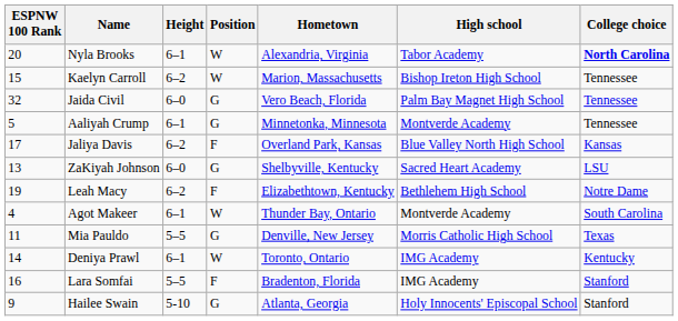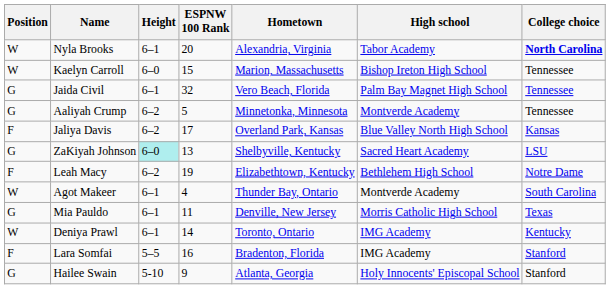 <table class="wikitable sortable" style="font-size: 75%" style="width: 90%">
 <tr>
-<th>ESPNW<br> 100 Rank</th>
+<th>Position</th>
 <th>Name</th>
 <th>Height</th>
-<th>Position</th>
+<th>ESPNW<br> 100 Rank</th>
 <th>Hometown</th>
 <th>High school</th>
 <th>College choice</th>
 </tr>
 <tr>
-<td>20</td>
+<td>W</td>
 <td>Nyla Brooks</td>
 <td>6–1</td>
-<td>W</td>
+<td>20</td>
 <td><a href='#'>Alexandria, Virginia</a></td>
 <td><a href='#'>Tabor Academy</a></td>
 <td><strong><a href='#'>North Carolina</a></strong></td>
 </tr>
 <tr>
+<td>W</td>
+<td>Kaelyn Carroll</td>
+<td>6–0</td>
 <td>15</td>
-<td>Kaelyn Carroll</td>
-<td>6–2</td>
-<td>W</td>
 <td><a href='#'>Marion, Massachusetts</a></td>
 <td><a href='#'>Bishop Ireton High School</a></td>
 <td>Tennessee</td>
 </tr>
 <tr>
+<td>G</td>
+<td>Jaida Civil</td>
+<td>6–1</td>
 <td>32</td>
-<td>Jaida Civil</td>
-<td>6–0</td>
-<td>G</td>
 <td><a href='#'>Vero Beach, Florida</a></td>
 <td><a href='#'>Palm Bay Magnet High School</a></td>
 <td><a href='#'>Tennessee</a></td>
 </tr>
 <tr>
+<td>G</td>
+<td>Aaliyah Crump</td>
+<td>6–2</td>
 <td>5</td>
-<td>Aaliyah Crump</td>
-<td>6–1</td>
-<td>G</td>
 <td><a href='#'>Minnetonka, Minnesota</a></td>
 <td><a href='#'>Montverde Academy</a></td>
 <td>Tennessee</td>
 </tr>
 <tr>
-<td>17</td>
+<td>F</td>
 <td>Jaliya Davis</td>
 <td>6–2</td>
-<td>F</td>
+<td>17</td>
 <td><a href='#'>Overland Park, Kansas</a></td>
 <td><a href='#'>Blue Valley North High School</a></td>
 <td><a href='#'>Kansas</a></td>
 </tr>
 <tr>
+<td>G</td>
+<td>ZaKiyah Johnson</td>
+<td style="background: paleturquoise;">6–0</td>
 <td>13</td>
-<td>ZaKiyah Johnson</td>
-<td>6–0</td>
-<td>G</td>
 <td><a href='#'>Shelbyville, Kentucky</a></td>
 <td><a href='#'>Sacred Heart Academy</a></td>
 <td><a href='#'>LSU</a></td>
 </tr>
 <tr>
-<td>19</td>
+<td>F</td>
 <td>Leah Macy</td>
 <td>6–2</td>
-<td>F</td>
+<td>19</td>
 <td><a href='#'>Elizabethtown, Kentucky</a></td>
 <td><a href='#'>Bethlehem High School</a></td>
 <td><a href='#'>Notre Dame</a></td>
 </tr>
 <tr>
-<td>4</td>
+<td>W</td>
 <td>Agot Makeer</td>
 <td>6–1</td>
-<td>W</td>
+<td>4</td>
 <td><a href='#'>Thunder Bay, Ontario</a></td>
 <td>Montverde Academy</td>
 <td><a href='#'>South Carolina</a></td>
 </tr>
 <tr>
+<td>G</td>
+<td>Mia Pauldo</td>
+<td>6–1</td>
 <td>11</td>
-<td>Mia Pauldo</td>
-<td>5–5</td>
-<td>G</td>
 <td><a href='#'>Denville, New Jersey</a></td>
 <td><a href='#'>Morris Catholic High School</a></td>
 <td><a href='#'>Texas</a></td>
 </tr>
 <tr>
-<td>14</td>
+<td>W</td>
 <td>Deniya Prawl</td>
 <td>6–1</td>
-<td>W</td>
+<td>14</td>
 <td><a href='#'>Toronto, Ontario</a></td>
 <td><a href='#'>IMG Academy</a></td>
 <td><a href='#'>Kentucky</a></td>
 </tr>
 <tr>
-<td>16</td>
+<td>F</td>
 <td>Lara Somfai</td>
 <td>5–5</td>
-<td>F</td>
+<td>16</td>
 <td><a href='#'>Bradenton, Florida</a></td>
 <td>IMG Academy</td>
 <td><a href='#'>Stanford</a></td>
 </tr>
 <tr>
-<td>9</td>
+<td>G</td>
 <td>Hailee Swain</td>
 <td>5-10</td>
-<td>G</td>
+<td>9</td>
 <td><a href='#'>Atlanta, Georgia</a></td>
 <td><a href='#'>Holy Innocents' Episcopal School</a></td>
 <td>Stanford</td>
 </tr>
 </table>
